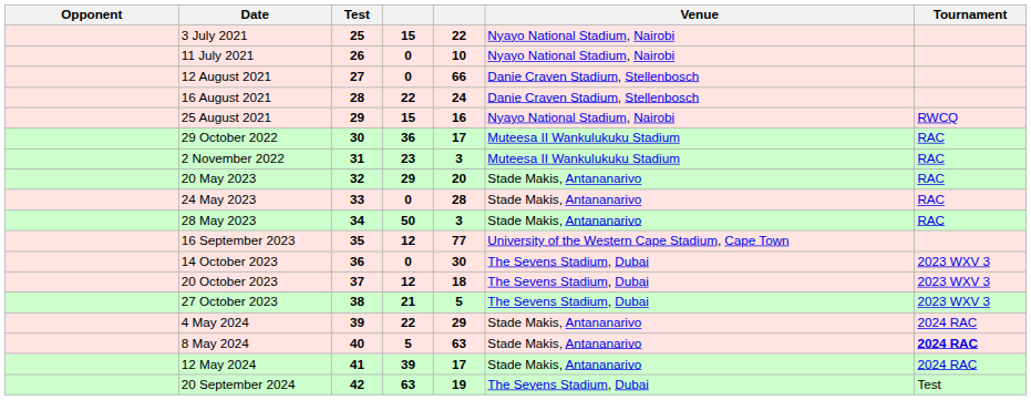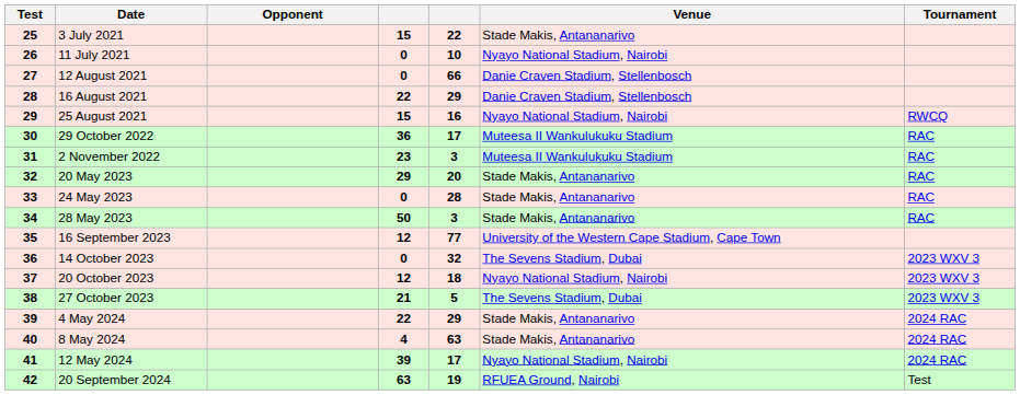 <table class="wikitable sortable" style="width:100%">
 <tr>
+<th style="width:5%">Test</th>
+<th style="width:15%">Date</th>
 <th style="width:17%">Opponent</th>
-<th style="width:15%">Date</th>
-<th style="width:5%">Test</th>
 <th style="width:5%"></th>
 <th style="width:5%"></th>
 <th>Venue</th>
 <th>Tournament</th>
 </tr>
 <tr bgcolor="FFE4E1">
+<td align="center"><strong>25</strong></td>
+<td>3 July 2021</td>
 <td></td>
-<td>3 July 2021</td>
-<td align="center"><strong>25</strong></td>
 <td align="center"><strong>15</strong></td>
 <td align="center"><strong>22</strong></td>
-<td><a href='#'>Nyayo National Stadium</a>, <a href='#'>Nairobi</a></td>
+<td>Stade Makis, <a href='#'>Antananarivo</a></td>
 <td></td>
 </tr>
 <tr bgcolor="FFE4E1">
+<td align="center"><strong>26</strong></td>
+<td>11 July 2021</td>
 <td></td>
-<td>11 July 2021</td>
-<td align="center"><strong>26</strong></td>
 <td align="center"><strong>0</strong></td>
 <td align="center"><strong>10</strong></td>
 <td><a href='#'>Nyayo National Stadium</a>, <a href='#'>Nairobi</a></td>
 <td></td>
 </tr>
 <tr bgcolor="FFE4E1">
+<td align="center"><strong>27</strong></td>
+<td>12 August 2021</td>
 <td></td>
-<td>12 August 2021</td>
-<td align="center"><strong>27</strong></td>
 <td align="center"><strong>0</strong></td>
 <td align="center"><strong>66</strong></td>
 <td><a href='#'>Danie Craven Stadium</a>, <a href='#'>Stellenbosch</a></td>
 <td></td>
 </tr>
 <tr bgcolor="FFE4E1">
+<td align="center"><strong>28</strong></td>
+<td>16 August 2021</td>
 <td></td>
-<td>16 August 2021</td>
-<td align="center"><strong>28</strong></td>
 <td align="center"><strong>22</strong></td>
-<td align="center"><strong>24</strong></td>
+<td align="center"><strong>29</strong></td>
 <td><a href='#'>Danie Craven Stadium</a>, <a href='#'>Stellenbosch</a></td>
 <td></td>
 </tr>
 <tr bgcolor="FFE4E1">
+<td align="center"><strong>29</strong></td>
+<td>25 August 2021</td>
 <td></td>
-<td>25 August 2021</td>
-<td align="center"><strong>29</strong></td>
 <td align="center"><strong>15</strong></td>
 <td align="center"><strong>16</strong></td>
 <td><a href='#'>Nyayo National Stadium</a>, <a href='#'>Nairobi</a></td>
 <td><a href='#'>RWCQ</a></td>
 </tr>
 <tr bgcolor="#ccffcc">
+<td align="center"><strong>30</strong></td>
+<td>29 October 2022</td>
 <td></td>
-<td>29 October 2022</td>
-<td align="center"><strong>30</strong></td>
 <td align="center"><strong>36</strong></td>
 <td align="center"><strong>17</strong></td>
 <td><a href='#'>Muteesa II Wankulukuku Stadium</a></td>
 <td><a href='#'>RAC</a></td>
 </tr>
 <tr bgcolor="#ccffcc">
+<td align="center"><strong>31</strong></td>
+<td>2 November 2022</td>
 <td></td>
-<td>2 November 2022</td>
-<td align="center"><strong>31</strong></td>
 <td align="center"><strong>23</strong></td>
 <td align="center"><strong>3</strong></td>
 <td><a href='#'>Muteesa II Wankulukuku Stadium</a></td>
 <td><a href='#'>RAC</a></td>
 </tr>
 <tr bgcolor="#ccffcc">
+<td align="center"><strong>32</strong></td>
+<td>20 May 2023</td>
 <td></td>
-<td>20 May 2023</td>
-<td align="center"><strong>32</strong></td>
 <td align="center"><strong>29</strong></td>
 <td align="center"><strong>20</strong></td>
 <td>Stade Makis, <a href='#'>Antananarivo</a></td>
 <td><a href='#'>RAC</a></td>
 </tr>
 <tr bgcolor="FFE4E1">
+<td align="center"><strong>33</strong></td>
+<td>24 May 2023</td>
 <td></td>
-<td>24 May 2023</td>
-<td align="center"><strong>33</strong></td>
 <td align="center"><strong>0</strong></td>
 <td align="center"><strong>28</strong></td>
 <td>Stade Makis, <a href='#'>Antananarivo</a></td>
 <td><a href='#'>RAC</a></td>
 </tr>
 <tr bgcolor="#ccffcc">
+<td align="center"><strong>34</strong></td>
+<td>28 May 2023</td>
 <td></td>
-<td>28 May 2023</td>
-<td align="center"><strong>34</strong></td>
 <td align="center"><strong>50</strong></td>
 <td align="center"><strong>3</strong></td>
 <td>Stade Makis, <a href='#'>Antananarivo</a></td>
 <td><a href='#'>RAC</a></td>
 </tr>
 <tr bgcolor="FFE4E1">
+<td align="center"><strong>35</strong></td>
+<td>16 September 2023</td>
 <td></td>
-<td>16 September 2023</td>
-<td align="center"><strong>35</strong></td>
 <td align="center"><strong>12</strong></td>
 <td align="center"><strong>77</strong></td>
 <td><a href='#'>University of the Western Cape Stadium</a>, <a href='#'>Cape Town</a></td>
 <td></td>
 </tr>
 <tr bgcolor="FFE4E1">
+<td align="center"><strong>36</strong></td>
+<td>14 October 2023</td>
 <td></td>
-<td>14 October 2023</td>
-<td align="center"><strong>36</strong></td>
 <td align="center"><strong>0</strong></td>
-<td align="center"><strong>30</strong></td>
+<td align="center"><strong>32</strong></td>
 <td><a href='#'>The Sevens Stadium</a>, <a href='#'>Dubai</a></td>
 <td><a href='#'>2023 WXV 3</a></td>
 </tr>
 <tr bgcolor="FFE4E1">
+<td align="center"><strong>37</strong></td>
+<td>20 October 2023</td>
 <td></td>
-<td>20 October 2023</td>
-<td align="center"><strong>37</strong></td>
 <td align="center"><strong>12</strong></td>
 <td align="center"><strong>18</strong></td>
-<td><a href='#'>The Sevens Stadium</a>, <a href='#'>Dubai</a></td>
+<td><a href='#'>Nyayo National Stadium</a>, <a href='#'>Nairobi</a></td>
 <td><a href='#'>2023 WXV 3</a></td>
 </tr>
 <tr bgcolor="#ccffcc">
+<td align="center"><strong>38</strong></td>
+<td>27 October 2023</td>
 <td></td>
-<td>27 October 2023</td>
-<td align="center"><strong>38</strong></td>
 <td align="center"><strong>21</strong></td>
 <td align="center"><strong>5</strong></td>
 <td><a href='#'>The Sevens Stadium</a>, <a href='#'>Dubai</a></td>
 <td><a href='#'>2023 WXV 3</a></td>
 </tr>
 <tr bgcolor="FFE4E1">
+<td align="center"><strong>39</strong></td>
+<td>4 May 2024</td>
 <td></td>
-<td>4 May 2024</td>
-<td align="center"><strong>39</strong></td>
 <td align="center"><strong>22</strong></td>
 <td align="center"><strong>29</strong></td>
 <td>Stade Makis, <a href='#'>Antananarivo</a></td>
 <td><a href='#'>2024 RAC</a></td>
 </tr>
 <tr bgcolor="FFE4E1">
+<td align="center"><strong>40</strong></td>
+<td>8 May 2024</td>
 <td></td>
-<td>8 May 2024</td>
-<td align="center"><strong>40</strong></td>
-<td align="center"><strong>5</strong></td>
+<td align="center"><strong>4</strong></td>
 <td align="center"><strong>63</strong></td>
-<td>Stade Makis, <a href='#'>Antananarivo</a></td>
-<td><strong><a href='#'>2024 RAC</a></strong></td>
-</tr>
-<tr bgcolor="#ccffcc">
-<td></td>
-<td>12 May 2024</td>
-<td align="center"><strong>41</strong></td>
-<td align="center"><strong>39</strong></td>
-<td align="center"><strong>17</strong></td>
 <td>Stade Makis, <a href='#'>Antananarivo</a></td>
 <td><a href='#'>2024 RAC</a></td>
 </tr>
 <tr bgcolor="#ccffcc">
+<td align="center"><strong>41</strong></td>
+<td>12 May 2024</td>
 <td></td>
+<td align="center"><strong>39</strong></td>
+<td align="center"><strong>17</strong></td>
+<td><a href='#'>Nyayo National Stadium</a>, <a href='#'>Nairobi</a></td>
+<td><a href='#'>2024 RAC</a></td>
+</tr>
+<tr bgcolor="#ccffcc">
+<td align="center"><strong>42</strong></td>
 <td>20 September 2024</td>
-<td align="center"><strong>42</strong></td>
+<td></td>
 <td align="center"><strong>63</strong></td>
 <td align="center"><strong>19</strong></td>
-<td><a href='#'>The Sevens Stadium</a>, <a href='#'>Dubai</a></td>
+<td><a href='#'>RFUEA Ground</a>, <a href='#'>Nairobi</a></td>
 <td>Test</td>
 </tr>
 </table>
